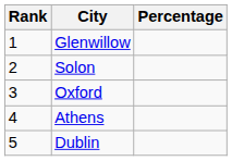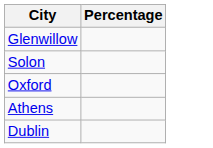 <table class="wikitable sortable">
 <tr>
-<th>Rank</th>
 <th>City</th>
 <th>Percentage</th>
 </tr>
 <tr>
-<td>1</td>
 <td><a href='#'>Glenwillow</a></td>
 <td align=right></td>
 </tr>
 <tr>
-<td>2</td>
 <td><a href='#'>Solon</a></td>
 <td align=right></td>
 </tr>
 <tr>
-<td>3</td>
 <td><a href='#'>Oxford</a></td>
 <td align=right></td>
 </tr>
 <tr>
-<td>4</td>
 <td><a href='#'>Athens</a></td>
 <td align=right></td>
 </tr>
 <tr>
-<td>5</td>
 <td><a href='#'>Dublin</a></td>
 <td align=right></td>
 </tr>
 </table>
